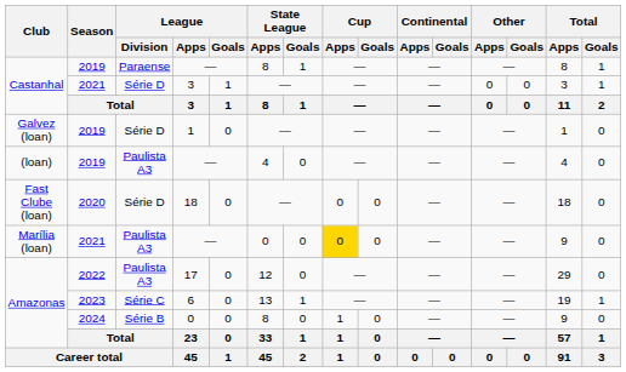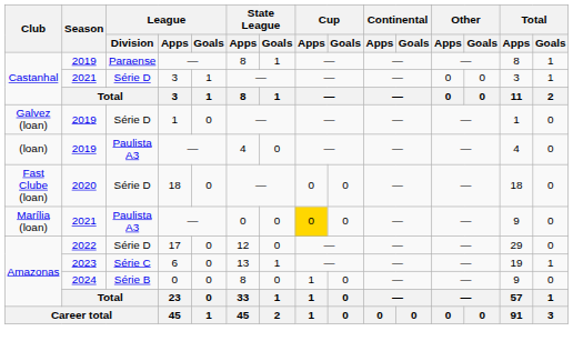 <table class="wikitable" style="text-align: center">
 <tr>
 <th rowspan="2">Club</th>
 <th rowspan="2">Season</th>
 <th colspan="3">League</th>
 <th colspan="2">State League</th>
 <th colspan="2">Cup</th>
 <th colspan="2">Continental</th>
 <th colspan="2">Other</th>
 <th colspan="2">Total</th>
 </tr>
 <tr>
 <th>Division</th>
 <th>Apps</th>
 <th>Goals</th>
 <th>Apps</th>
 <th>Goals</th>
 <th>Apps</th>
 <th>Goals</th>
 <th>Apps</th>
 <th>Goals</th>
 <th>Apps</th>
 <th>Goals</th>
 <th>Apps</th>
 <th>Goals</th>
 </tr>
 <tr>
 <td rowspan="3"><a href='#'>Castanhal</a></td>
 <td><a href='#'>2019</a></td>
 <td><a href='#'>Paraense</a></td>
 <td colspan="2">—</td>
 <td>8</td>
 <td>1</td>
 <td colspan="2">—</td>
 <td colspan="2">—</td>
 <td colspan="2">—</td>
 <td>8</td>
 <td>1</td>
 </tr>
 <tr>
 <td><a href='#'>2021</a></td>
 <td><a href='#'>Série D</a></td>
 <td>3</td>
 <td>1</td>
 <td colspan="2">—</td>
 <td colspan="2">—</td>
 <td colspan="2">—</td>
 <td>0</td>
 <td>0</td>
 <td>3</td>
 <td>1</td>
 </tr>
 <tr>
 <th colspan="2">Total</th>
 <th>3</th>
 <th>1</th>
 <th>8</th>
 <th>1</th>
 <th colspan="2">—</th>
 <th colspan="2">—</th>
 <th>0</th>
 <th>0</th>
 <th>11</th>
 <th>2</th>
 </tr>
 <tr>
 <td><a href='#'>Galvez</a> (loan)</td>
 <td><a href='#'>2019</a></td>
 <td>Série D</td>
 <td>1</td>
 <td>0</td>
 <td colspan="2">—</td>
 <td colspan="2">—</td>
 <td colspan="2">—</td>
 <td colspan="2">—</td>
 <td>1</td>
 <td>0</td>
 </tr>
 <tr>
 <td> (loan)</td>
 <td><a href='#'>2019</a></td>
 <td><a href='#'>Paulista A3</a></td>
 <td colspan="2">—</td>
 <td>4</td>
 <td>0</td>
 <td colspan="2">—</td>
 <td colspan="2">—</td>
 <td colspan="2">—</td>
 <td>4</td>
 <td>0</td>
 </tr>
 <tr>
 <td><a href='#'>Fast Clube</a> (loan)</td>
 <td><a href='#'>2020</a></td>
 <td>Série D</td>
 <td>18</td>
 <td>0</td>
 <td colspan="2">—</td>
 <td>0</td>
 <td>0</td>
 <td colspan="2">—</td>
 <td colspan="2">—</td>
 <td>18</td>
 <td>0</td>
 </tr>
 <tr>
 <td><a href='#'>Marília</a> (loan)</td>
 <td><a href='#'>2021</a></td>
 <td><a href='#'>Paulista A3</a></td>
 <td colspan="2">—</td>
 <td>0</td>
 <td>0</td>
 <td style="background: gold;">0</td>
 <td>0</td>
 <td colspan="2">—</td>
 <td colspan="2">—</td>
 <td>9</td>
 <td>0</td>
 </tr>
 <tr>
 <td rowspan="4"><a href='#'>Amazonas</a></td>
 <td><a href='#'>2022</a></td>
-<td><a href='#'>Paulista A3</a></td>
+<td>Série D</td>
 <td>17</td>
 <td>0</td>
 <td>12</td>
 <td>0</td>
 <td colspan="2">—</td>
 <td colspan="2">—</td>
 <td colspan="2">—</td>
 <td>29</td>
 <td>0</td>
 </tr>
 <tr>
 <td><a href='#'>2023</a></td>
 <td><a href='#'>Série C</a></td>
 <td>6</td>
 <td>0</td>
 <td>13</td>
 <td>1</td>
 <td colspan="2">—</td>
 <td colspan="2">—</td>
 <td colspan="2">—</td>
 <td>19</td>
 <td>1</td>
 </tr>
 <tr>
 <td><a href='#'>2024</a></td>
 <td><a href='#'>Série B</a></td>
 <td>0</td>
 <td>0</td>
 <td>8</td>
 <td>0</td>
 <td>1</td>
 <td>0</td>
 <td colspan="2">—</td>
 <td colspan="2">—</td>
 <td>9</td>
 <td>0</td>
 </tr>
 <tr>
 <th colspan="2">Total</th>
 <th>23</th>
 <th>0</th>
 <th>33</th>
 <th>1</th>
 <th>1</th>
 <th>0</th>
 <th colspan="2">—</th>
 <th colspan="2">—</th>
 <th>57</th>
 <th>1</th>
 </tr>
 <tr>
 <th colspan="3"><strong>Career total</strong></th>
 <th>45</th>
 <th>1</th>
 <th>45</th>
 <th>2</th>
 <th>1</th>
 <th>0</th>
 <th>0</th>
 <th>0</th>
 <th>0</th>
 <th>0</th>
 <th>91</th>
 <th>3</th>
 </tr>
 </table>
